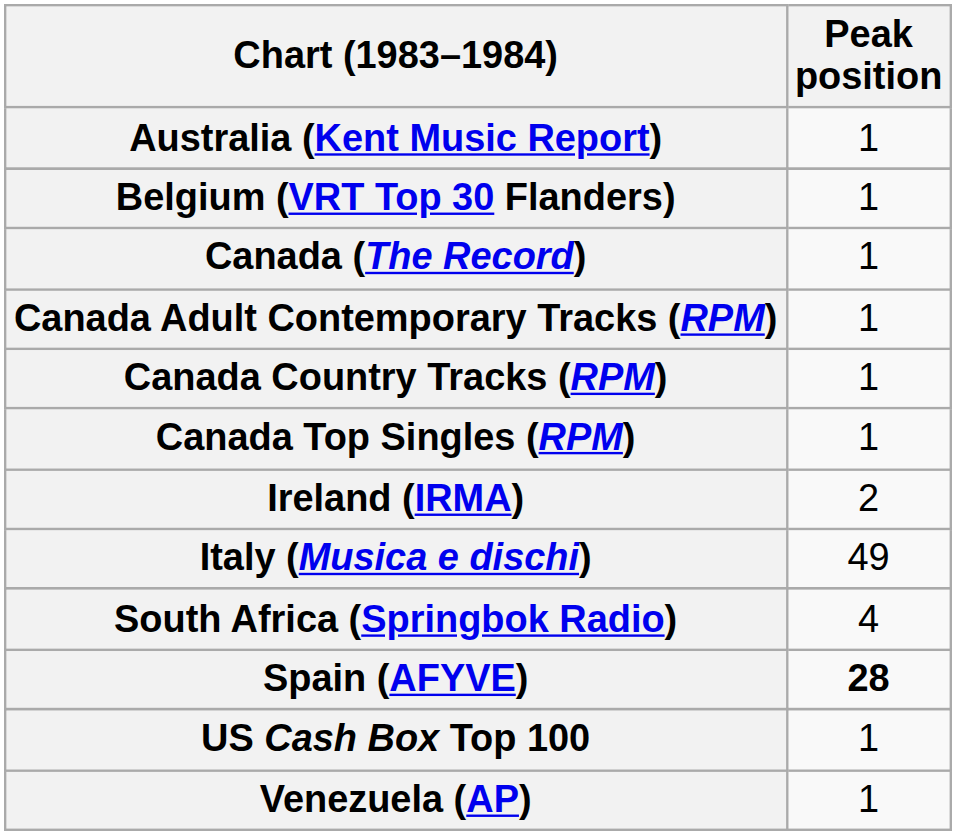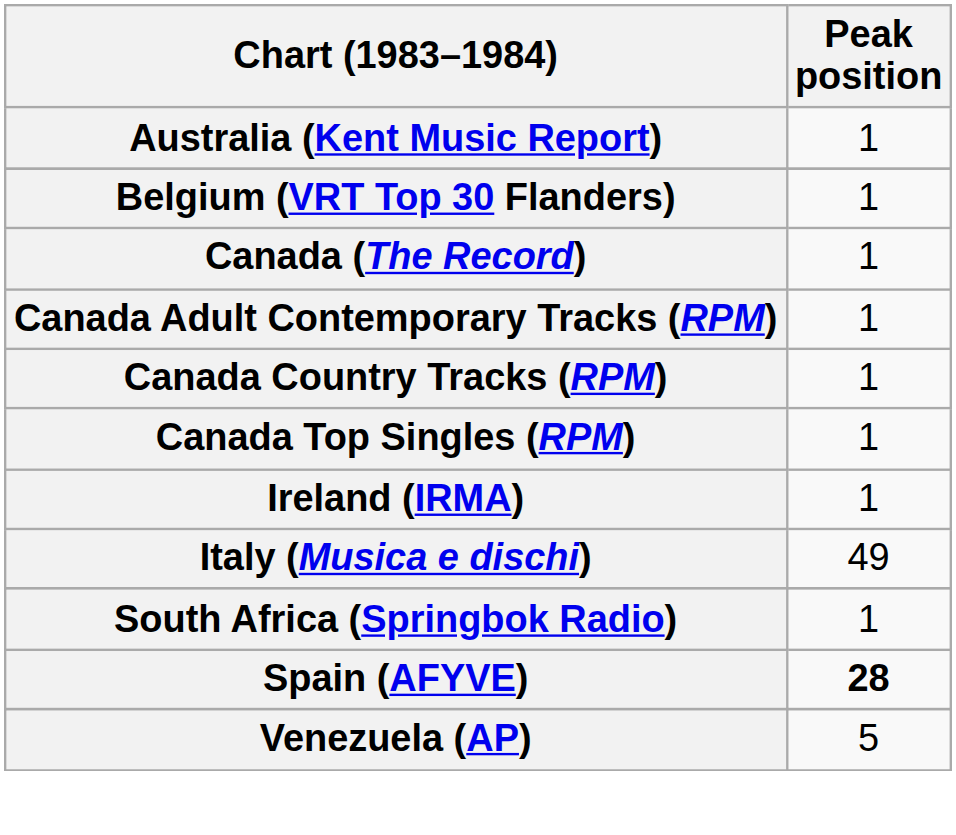 <table class="wikitable sortable plainrowheaders">
 <tr>
 <th>Chart (1983–1984)</th>
 <th>Peak<br>position</th>
 </tr>
 <tr>
 <th scope="row">Australia (<a href='#'>Kent Music Report</a>)</th>
 <td align="center">1</td>
 </tr>
 <tr>
 </tr>
 <tr>
 <th scope="row">Belgium (<a href='#'>VRT Top 30</a> Flanders)</th>
 <td align="center">1</td>
 </tr>
 <tr>
 <th scope="row">Canada (<a href='#'><em>The Record</em></a>)</th>
 <td align="center">1</td>
 </tr>
 <tr>
 <th scope="row">Canada Adult Contemporary Tracks (<em><a href='#'>RPM</a></em>)</th>
 <td align="center">1</td>
 </tr>
 <tr>
 <th scope="row">Canada Country Tracks (<em><a href='#'>RPM</a></em>)</th>
 <td align="center">1</td>
 </tr>
 <tr>
 <th scope="row">Canada Top Singles (<em><a href='#'>RPM</a></em>)</th>
 <td align="center">1</td>
 </tr>
 <tr>
 <th scope="row">Ireland (<a href='#'>IRMA</a>)</th>
-<td align="center">2</td>
+<td align="center">1</td>
 </tr>
 <tr>
 <th scope="row">Italy (<em><a href='#'>Musica e dischi</a></em>)</th>
 <td align="center">49</td>
 </tr>
 <tr>
 </tr>
 <tr>
 </tr>
 <tr>
 </tr>
 <tr>
 <th scope="row">South Africa (<a href='#'>Springbok Radio</a>)</th>
-<td align="center">4</td>
+<td align="center">1</td>
 </tr>
 <tr>
 <th scope="row">Spain (<a href='#'>AFYVE</a>)</th>
 <td align="center"><strong>28</strong></td>
 </tr>
 <tr>
 </tr>
 <tr>
 </tr>
 <tr>
 </tr>
 <tr>
 </tr>
 <tr>
 </tr>
 <tr>
-<th scope="row">US <em>Cash Box</em> Top 100</th>
-<td align="center">1</td>
-</tr>
-<tr>
 <th scope="row">Venezuela (<a href='#'>AP</a>)</th>
-<td align="center">1</td>
+<td align="center">5</td>
 </tr>
 <tr>
 </tr>
 </table>
